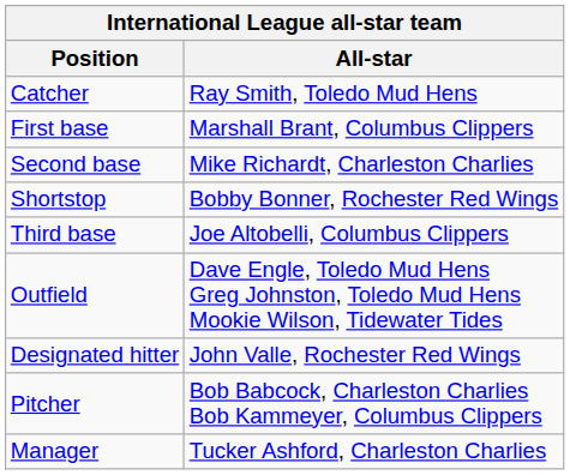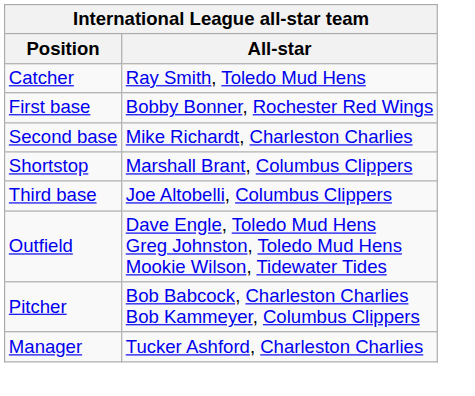 <table class="wikitable">
 <tr>
 <th colspan="2">International League all-star team</th>
 </tr>
 <tr>
 <th>Position</th>
 <th>All-star</th>
 </tr>
 <tr>
 <td><a href='#'>Catcher</a></td>
 <td><a href='#'>Ray Smith</a>, <a href='#'>Toledo Mud Hens</a></td>
 </tr>
 <tr>
 <td><a href='#'>First base</a></td>
-<td><a href='#'>Marshall Brant</a>, <a href='#'>Columbus Clippers</a></td>
+<td><a href='#'>Bobby Bonner</a>, <a href='#'>Rochester Red Wings</a></td>
 </tr>
 <tr>
 <td><a href='#'>Second base</a></td>
 <td><a href='#'>Mike Richardt</a>, <a href='#'>Charleston Charlies</a></td>
 </tr>
 <tr>
 <td><a href='#'>Shortstop</a></td>
-<td><a href='#'>Bobby Bonner</a>, <a href='#'>Rochester Red Wings</a></td>
+<td><a href='#'>Marshall Brant</a>, <a href='#'>Columbus Clippers</a></td>
 </tr>
 <tr>
 <td><a href='#'>Third base</a></td>
 <td><a href='#'>Joe Altobelli</a>, <a href='#'>Columbus Clippers</a></td>
 </tr>
 <tr>
 <td><a href='#'>Outfield</a></td>
 <td><a href='#'>Dave Engle</a>, <a href='#'>Toledo Mud Hens</a> <br> <a href='#'>Greg Johnston</a>, <a href='#'>Toledo Mud Hens</a> <br> <a href='#'>Mookie Wilson</a>, <a href='#'>Tidewater Tides</a></td>
 </tr>
 <tr>
-<td><a href='#'>Designated hitter</a></td>
-<td><a href='#'>John Valle</a>, <a href='#'>Rochester Red Wings</a></td>
-</tr>
-<tr>
 <td><a href='#'>Pitcher</a></td>
 <td><a href='#'>Bob Babcock</a>, <a href='#'>Charleston Charlies</a> <br> <a href='#'>Bob Kammeyer</a>, <a href='#'>Columbus Clippers</a></td>
 </tr>
 <tr>
 <td><a href='#'>Manager</a></td>
 <td><a href='#'>Tucker Ashford</a>, <a href='#'>Charleston Charlies</a></td>
 </tr>
 </table>
